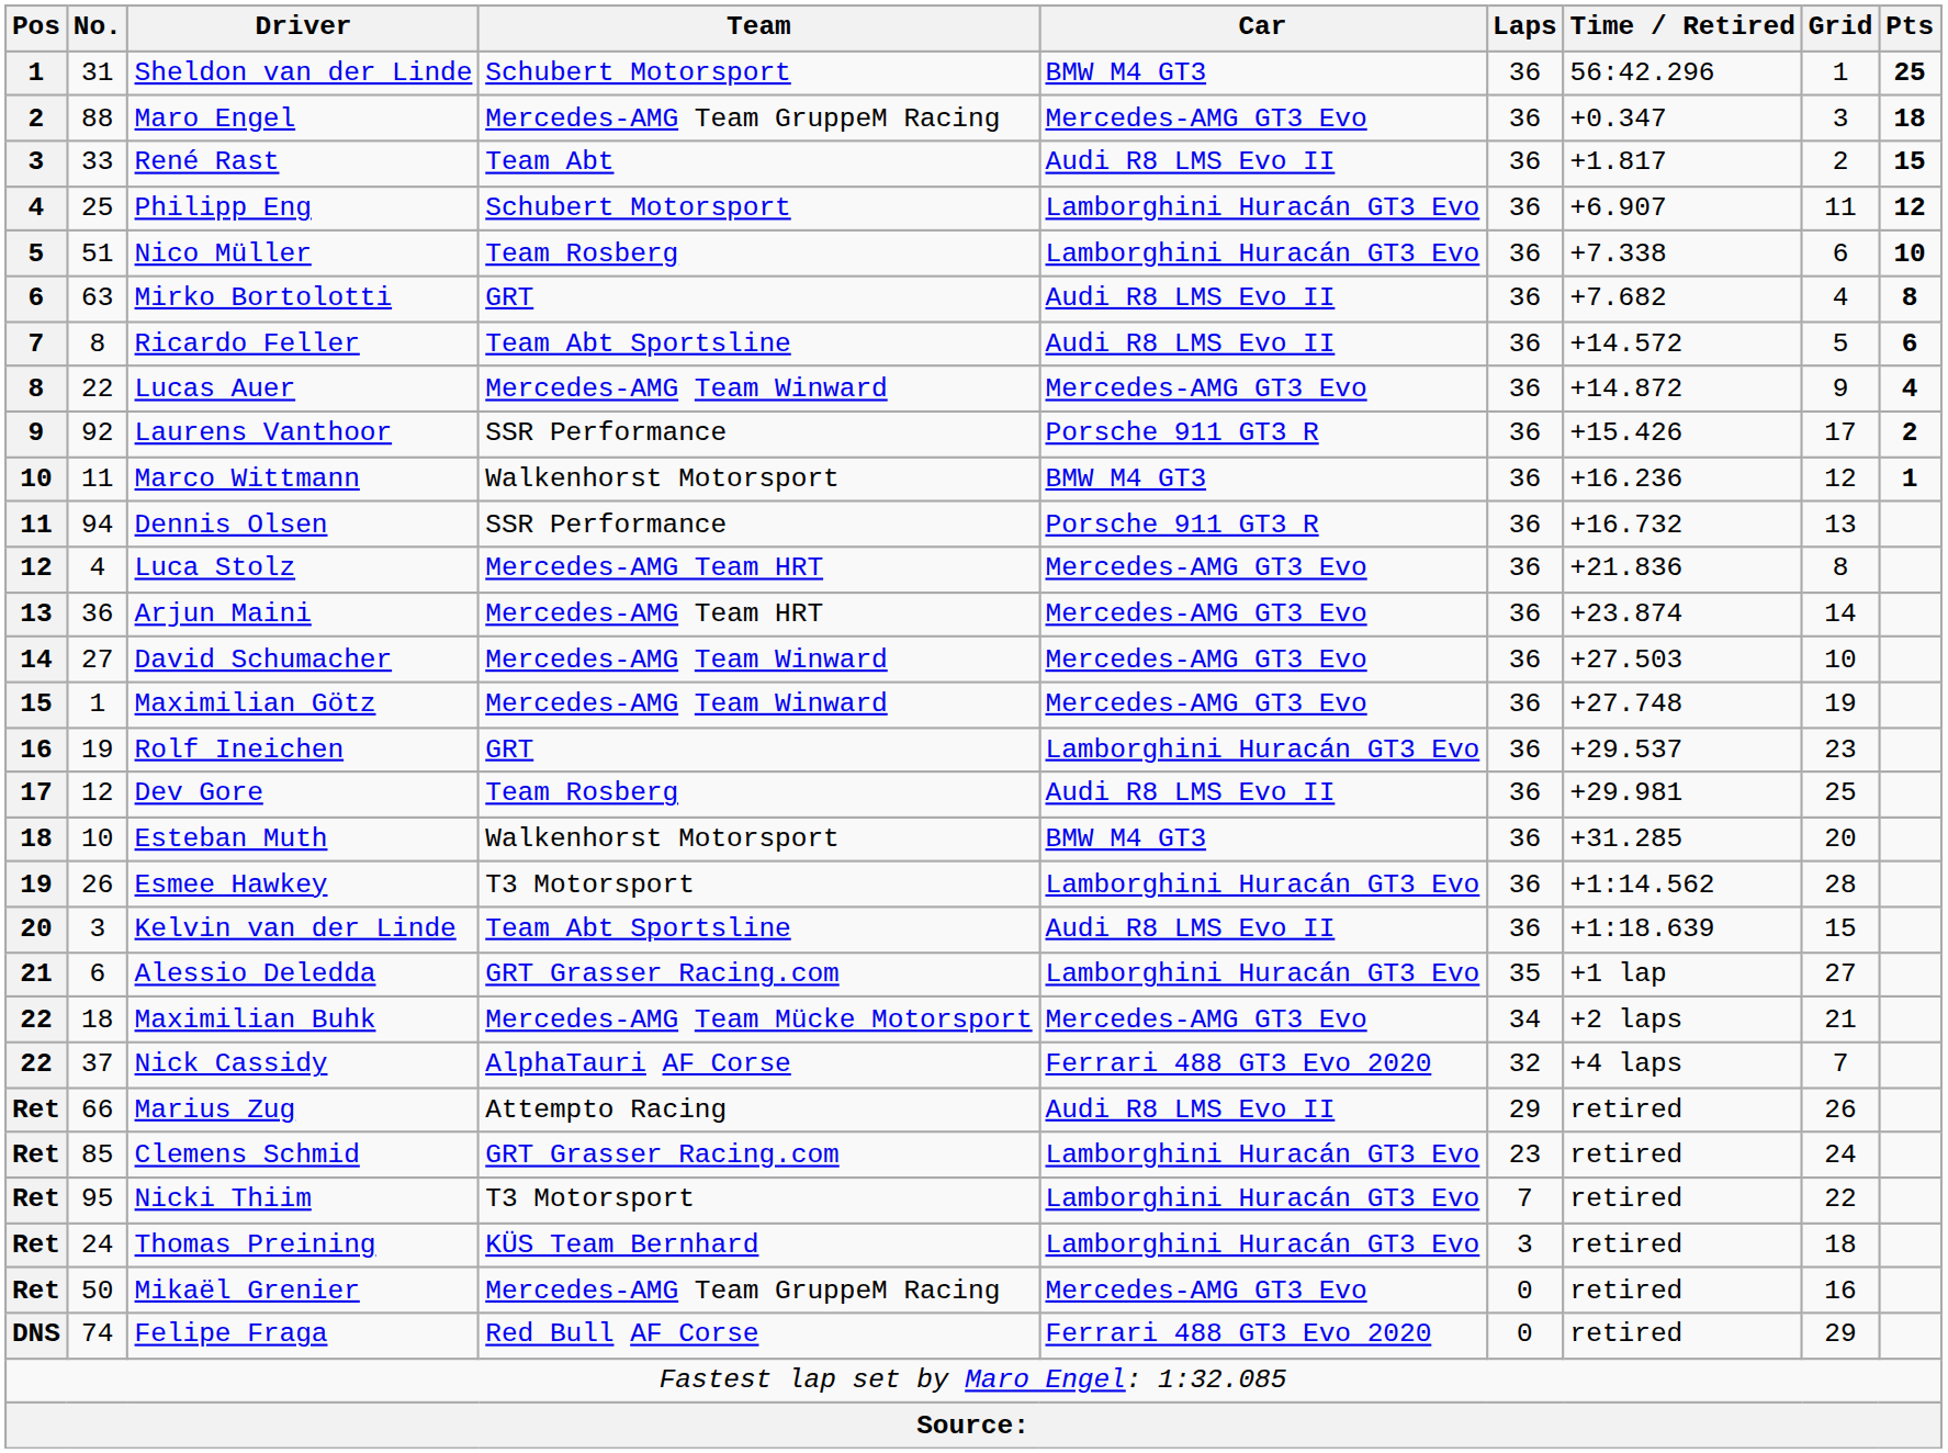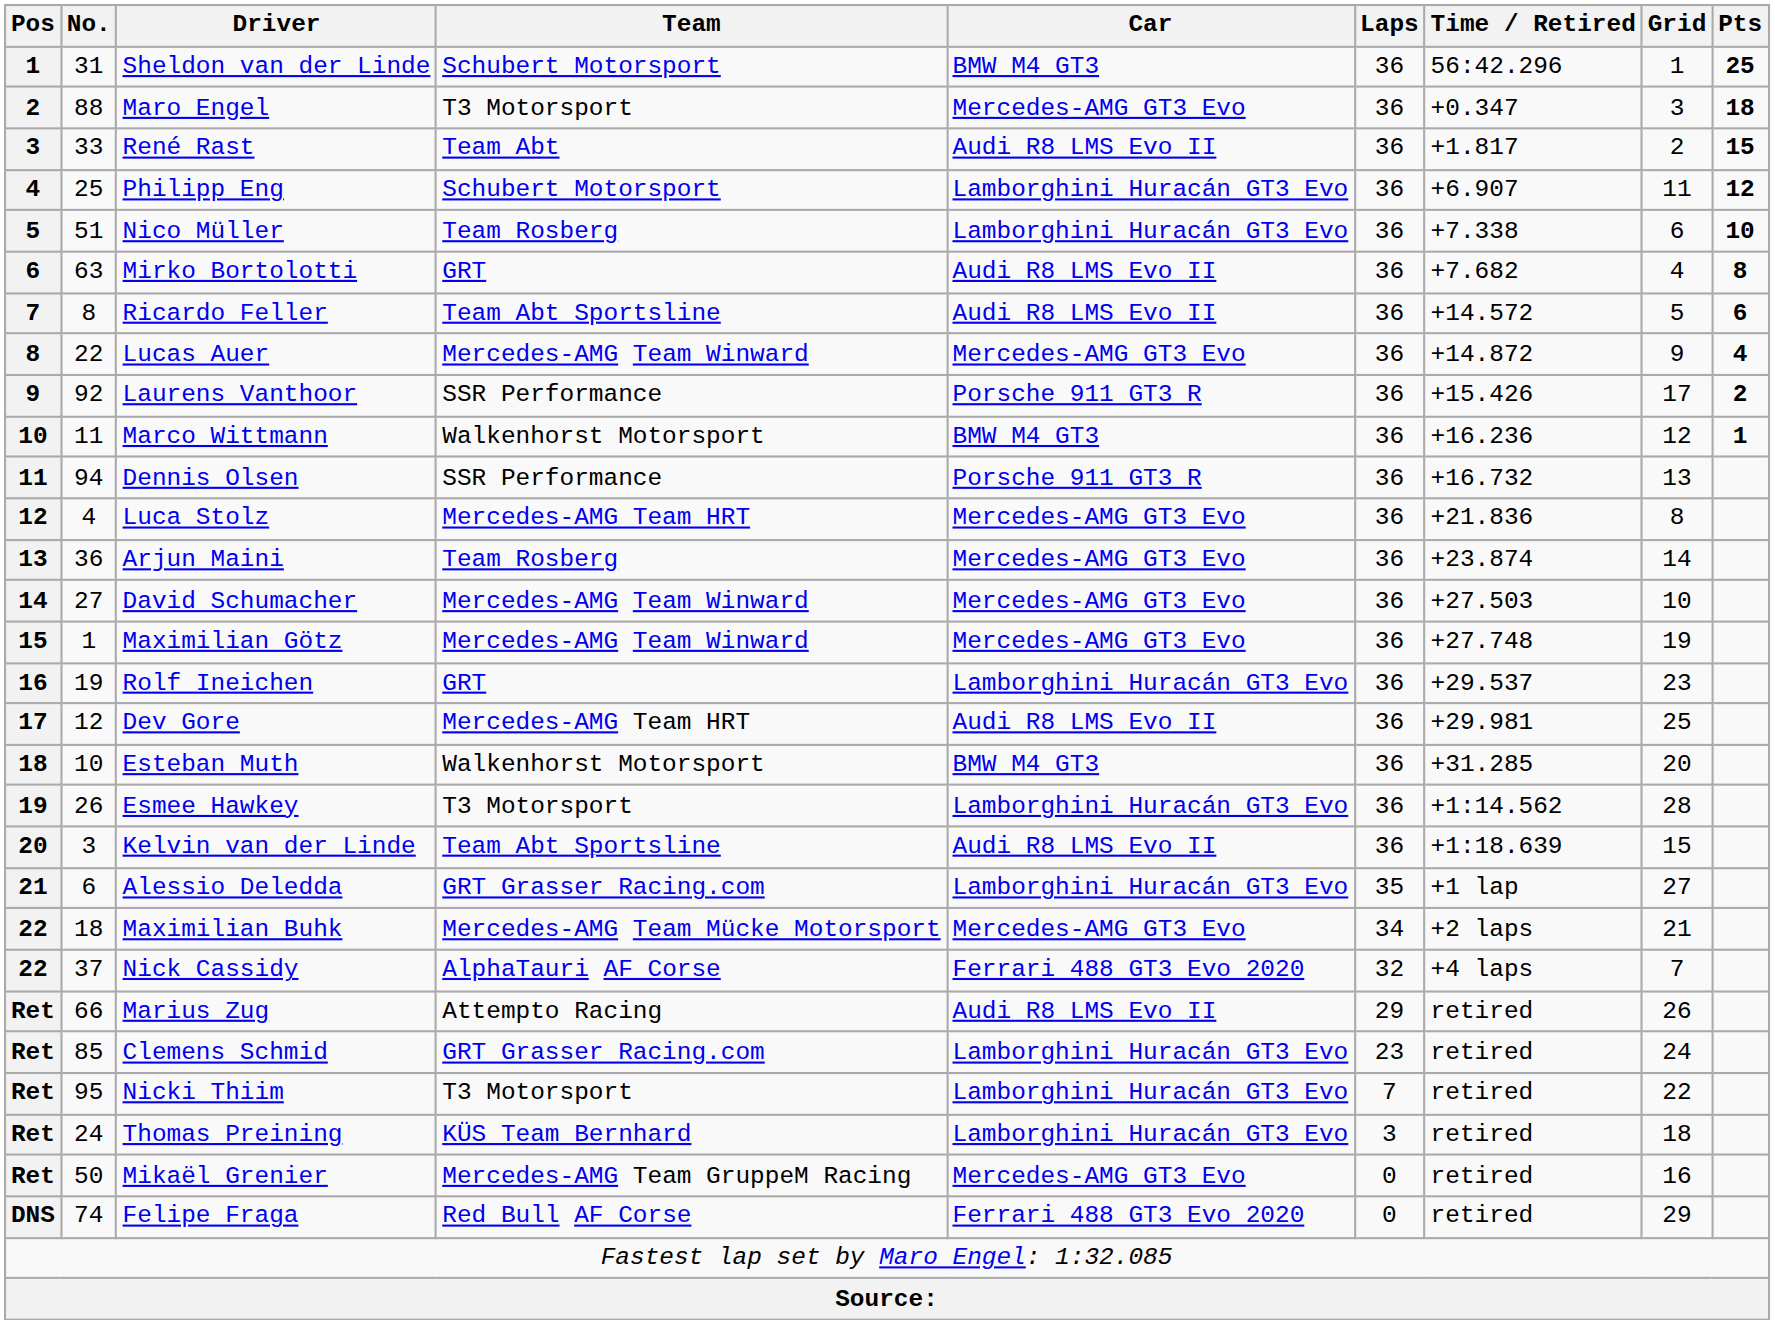 <table class="wikitable" style="font-size:90%;">
 <tr>
 <th>Pos</th>
 <th>No.</th>
 <th>Driver</th>
 <th>Team</th>
 <th>Car</th>
 <th>Laps</th>
 <th>Time / Retired</th>
 <th>Grid</th>
 <th>Pts</th>
 </tr>
 <tr>
 <th>1</th>
 <td align="center">31</td>
 <td> <a href='#'>Sheldon van der Linde</a></td>
 <td><a href='#'>Schubert Motorsport</a></td>
 <td><a href='#'>BMW M4 GT3</a></td>
 <td align="center">36</td>
 <td>56:42.296</td>
 <td align="center">1</td>
 <td align="center"><strong>25</strong></td>
 </tr>
 <tr>
 <th>2</th>
 <td align="center">88</td>
 <td> <a href='#'>Maro Engel</a></td>
-<td><a href='#'>Mercedes-AMG</a> Team GruppeM Racing</td>
+<td>T3 Motorsport</td>
 <td><a href='#'>Mercedes-AMG GT3 Evo</a></td>
 <td align="center">36</td>
 <td>+0.347</td>
 <td align="center">3</td>
 <td align="center"><strong>18</strong></td>
 </tr>
 <tr>
 <th>3</th>
 <td align="center">33</td>
 <td> <a href='#'>René Rast</a></td>
 <td><a href='#'>Team Abt</a></td>
 <td><a href='#'>Audi R8 LMS Evo II</a></td>
 <td align="center">36</td>
 <td>+1.817</td>
 <td align="center">2</td>
 <td align="center"><strong>15</strong></td>
 </tr>
 <tr>
 <th>4</th>
 <td align="center">25</td>
 <td> <a href='#'>Philipp Eng</a></td>
 <td><a href='#'>Schubert Motorsport</a></td>
 <td><a href='#'>Lamborghini Huracán GT3 Evo</a></td>
 <td align="center">36</td>
 <td>+6.907</td>
 <td align="center">11</td>
 <td align="center"><strong>12</strong></td>
 </tr>
 <tr>
 <th>5</th>
 <td align="center">51</td>
 <td> <a href='#'>Nico Müller</a></td>
 <td><a href='#'>Team Rosberg</a></td>
 <td><a href='#'>Lamborghini Huracán GT3 Evo</a></td>
 <td align="center">36</td>
 <td>+7.338</td>
 <td align="center">6</td>
 <td align="center"><strong>10</strong></td>
 </tr>
 <tr>
 <th>6</th>
 <td align="center">63</td>
 <td> <a href='#'>Mirko Bortolotti</a></td>
 <td><a href='#'>GRT</a></td>
 <td><a href='#'>Audi R8 LMS Evo II</a></td>
 <td align="center">36</td>
 <td>+7.682</td>
 <td align="center">4</td>
 <td align="center"><strong>8</strong></td>
 </tr>
 <tr>
 <th>7</th>
 <td align="center">8</td>
 <td> <a href='#'>Ricardo Feller</a></td>
 <td><a href='#'>Team Abt Sportsline</a></td>
 <td><a href='#'>Audi R8 LMS Evo II</a></td>
 <td align="center">36</td>
 <td>+14.572</td>
 <td align="center">5</td>
 <td align="center"><strong>6</strong></td>
 </tr>
 <tr>
 <th>8</th>
 <td align="center">22</td>
 <td> <a href='#'>Lucas Auer</a></td>
 <td><a href='#'>Mercedes-AMG</a> <a href='#'>Team Winward</a></td>
 <td><a href='#'>Mercedes-AMG GT3 Evo</a></td>
 <td align="center">36</td>
 <td>+14.872</td>
 <td align="center">9</td>
 <td align="center"><strong>4</strong></td>
 </tr>
 <tr>
 <th>9</th>
 <td align="center">92</td>
 <td> <a href='#'>Laurens Vanthoor</a></td>
 <td>SSR Performance</td>
 <td><a href='#'>Porsche 911 GT3 R</a></td>
 <td align="center">36</td>
 <td>+15.426</td>
 <td align="center">17</td>
 <td align="center"><strong>2</strong></td>
 </tr>
 <tr>
 <th>10</th>
 <td align="center">11</td>
 <td> <a href='#'>Marco Wittmann</a></td>
 <td>Walkenhorst Motorsport</td>
 <td><a href='#'>BMW M4 GT3</a></td>
 <td align="center">36</td>
 <td>+16.236</td>
 <td align="center">12</td>
 <td align="center"><strong>1</strong></td>
 </tr>
 <tr>
 <th>11</th>
 <td align="center">94</td>
 <td> <a href='#'>Dennis Olsen</a></td>
 <td>SSR Performance</td>
 <td><a href='#'>Porsche 911 GT3 R</a></td>
 <td align="center">36</td>
 <td>+16.732</td>
 <td align="center">13</td>
 <td align="center"></td>
 </tr>
 <tr>
 <th>12</th>
 <td align="center">4</td>
 <td> <a href='#'>Luca Stolz</a></td>
 <td><a href='#'>Mercedes-AMG Team HRT</a></td>
 <td><a href='#'>Mercedes-AMG GT3 Evo</a></td>
 <td align="center">36</td>
 <td>+21.836</td>
 <td align="center">8</td>
 <td align="center"></td>
 </tr>
 <tr>
 <th>13</th>
 <td align="center">36</td>
 <td> <a href='#'>Arjun Maini</a></td>
-<td><a href='#'>Mercedes-AMG</a> Team HRT</td>
+<td><a href='#'>Team Rosberg</a></td>
 <td><a href='#'>Mercedes-AMG GT3 Evo</a></td>
 <td align="center">36</td>
 <td>+23.874</td>
 <td align="center">14</td>
 <td align="center"></td>
 </tr>
 <tr>
 <th>14</th>
 <td align="center">27</td>
 <td> <a href='#'>David Schumacher</a></td>
 <td><a href='#'>Mercedes-AMG</a> <a href='#'>Team Winward</a></td>
 <td><a href='#'>Mercedes-AMG GT3 Evo</a></td>
 <td align="center">36</td>
 <td>+27.503</td>
 <td align="center">10</td>
 <td align="center"></td>
 </tr>
 <tr>
 <th>15</th>
 <td align="center">1</td>
 <td> <a href='#'>Maximilian Götz</a></td>
 <td><a href='#'>Mercedes-AMG</a> <a href='#'>Team Winward</a></td>
 <td><a href='#'>Mercedes-AMG GT3 Evo</a></td>
 <td align="center">36</td>
 <td>+27.748</td>
 <td align="center">19</td>
 <td align="center"></td>
 </tr>
 <tr>
 <th>16</th>
 <td align="center">19</td>
 <td> <a href='#'>Rolf Ineichen</a></td>
 <td><a href='#'>GRT</a></td>
 <td><a href='#'>Lamborghini Huracán GT3 Evo</a></td>
 <td align="center">36</td>
 <td>+29.537</td>
 <td align="center">23</td>
 <td align="center"></td>
 </tr>
 <tr>
 <th>17</th>
 <td align="center">12</td>
 <td> <a href='#'>Dev Gore</a></td>
-<td><a href='#'>Team Rosberg</a></td>
+<td><a href='#'>Mercedes-AMG</a> Team HRT</td>
 <td><a href='#'>Audi R8 LMS Evo II</a></td>
 <td align="center">36</td>
 <td>+29.981</td>
 <td align="center">25</td>
 <td align="center"></td>
 </tr>
 <tr>
 <th>18</th>
 <td align="center">10</td>
 <td> <a href='#'>Esteban Muth</a></td>
 <td>Walkenhorst Motorsport</td>
 <td><a href='#'>BMW M4 GT3</a></td>
 <td align="center">36</td>
 <td>+31.285</td>
 <td align="center">20</td>
 <td align="center"></td>
 </tr>
 <tr>
 <th>19</th>
 <td align="center">26</td>
 <td> <a href='#'>Esmee Hawkey</a></td>
 <td>T3 Motorsport</td>
 <td><a href='#'>Lamborghini Huracán GT3 Evo</a></td>
 <td align="center">36</td>
 <td>+1:14.562</td>
 <td align="center">28</td>
 <td align="center"></td>
 </tr>
 <tr>
 <th>20</th>
 <td align="center">3</td>
 <td> <a href='#'>Kelvin van der Linde</a></td>
 <td><a href='#'>Team Abt Sportsline</a></td>
 <td><a href='#'>Audi R8 LMS Evo II</a></td>
 <td align="center">36</td>
 <td>+1:18.639</td>
 <td align="center">15</td>
 <td align="center"></td>
 </tr>
 <tr>
 <th>21</th>
 <td align="center">6</td>
 <td> <a href='#'>Alessio Deledda</a></td>
 <td><a href='#'>GRT Grasser Racing.com</a></td>
 <td><a href='#'>Lamborghini Huracán GT3 Evo</a></td>
 <td align="center">35</td>
 <td>+1 lap</td>
 <td align="center">27</td>
 <td align="center"></td>
 </tr>
 <tr>
 <th>22</th>
 <td align="center">18</td>
 <td> <a href='#'>Maximilian Buhk</a></td>
 <td><a href='#'>Mercedes-AMG</a> <a href='#'>Team Mücke Motorsport</a></td>
 <td><a href='#'>Mercedes-AMG GT3 Evo</a></td>
 <td align="center">34</td>
 <td>+2 laps</td>
 <td align="center">21</td>
 <td align="center"></td>
 </tr>
 <tr>
 <th>22</th>
 <td align="center">37</td>
 <td> <a href='#'>Nick Cassidy</a></td>
 <td><a href='#'>AlphaTauri</a> <a href='#'>AF Corse</a></td>
 <td><a href='#'>Ferrari 488 GT3 Evo 2020</a></td>
 <td align="center">32</td>
 <td>+4 laps</td>
 <td align="center">7</td>
 <td align="center"></td>
 </tr>
 <tr>
 <th>Ret</th>
 <td align="center">66</td>
 <td> <a href='#'>Marius Zug</a></td>
 <td>Attempto Racing</td>
 <td><a href='#'>Audi R8 LMS Evo II</a></td>
 <td align="center">29</td>
 <td>retired</td>
 <td align="center">26</td>
 <td align="center"></td>
 </tr>
 <tr>
 <th>Ret</th>
 <td align="center">85</td>
 <td> <a href='#'>Clemens Schmid</a></td>
 <td><a href='#'>GRT Grasser Racing.com</a></td>
 <td><a href='#'>Lamborghini Huracán GT3 Evo</a></td>
 <td align="center">23</td>
 <td>retired</td>
 <td align="center">24</td>
 <td align="center"></td>
 </tr>
 <tr>
 <th>Ret</th>
 <td align="center">95</td>
 <td> <a href='#'>Nicki Thiim</a></td>
 <td>T3 Motorsport</td>
 <td><a href='#'>Lamborghini Huracán GT3 Evo</a></td>
 <td align="center">7</td>
 <td>retired</td>
 <td align="center">22</td>
 <td align="center"></td>
 </tr>
 <tr>
 <th>Ret</th>
 <td align="center">24</td>
 <td> <a href='#'>Thomas Preining</a></td>
 <td><a href='#'>KÜS Team Bernhard</a></td>
 <td><a href='#'>Lamborghini Huracán GT3 Evo</a></td>
 <td align="center">3</td>
 <td>retired</td>
 <td align="center">18</td>
 <td align="center"></td>
 </tr>
 <tr>
 <th>Ret</th>
 <td align="center">50</td>
 <td> <a href='#'>Mikaël Grenier</a></td>
 <td><a href='#'>Mercedes-AMG</a> Team GruppeM Racing</td>
 <td><a href='#'>Mercedes-AMG GT3 Evo</a></td>
 <td align="center">0</td>
 <td>retired</td>
 <td align="center">16</td>
 <td align="center"></td>
 </tr>
 <tr>
 <th>DNS</th>
 <td align="center">74</td>
 <td> <a href='#'>Felipe Fraga</a></td>
 <td><a href='#'>Red Bull</a> <a href='#'>AF Corse</a></td>
 <td><a href='#'>Ferrari 488 GT3 Evo 2020</a></td>
 <td align="center">0</td>
 <td>retired</td>
 <td align="center">29</td>
 <td align="center"></td>
 </tr>
 <tr>
 <td colspan=9 align=center><em>Fastest lap set by <a href='#'>Maro Engel</a>: 1:32.085</em></td>
 </tr>
 <tr>
 <th colspan=9>Source:</th>
 </tr>
 </table>
